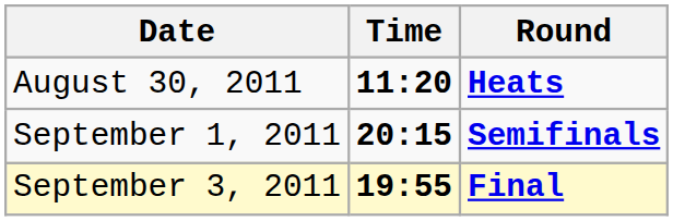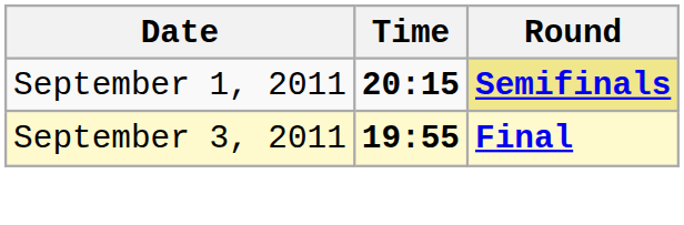 <table class="wikitable">
 <tr>
 <th>Date</th>
 <th>Time</th>
 <th>Round</th>
 </tr>
 <tr>
-<td>August 30, 2011</td>
-<td><strong>11:20</strong></td>
-<td><strong><a href='#'>Heats</a></strong></td>
-</tr>
-<tr>
 <td>September 1, 2011</td>
 <td><strong>20:15</strong></td>
-<td><strong><a href='#'>Semifinals</a></strong></td>
+<td style="background: khaki;"><strong><a href='#'>Semifinals</a></strong></td>
 </tr>
 <tr style=background:lemonchiffon>
 <td>September 3, 2011</td>
 <td><strong>19:55</strong></td>
 <td><strong><a href='#'>Final</a></strong></td>
 </tr>
 </table>
